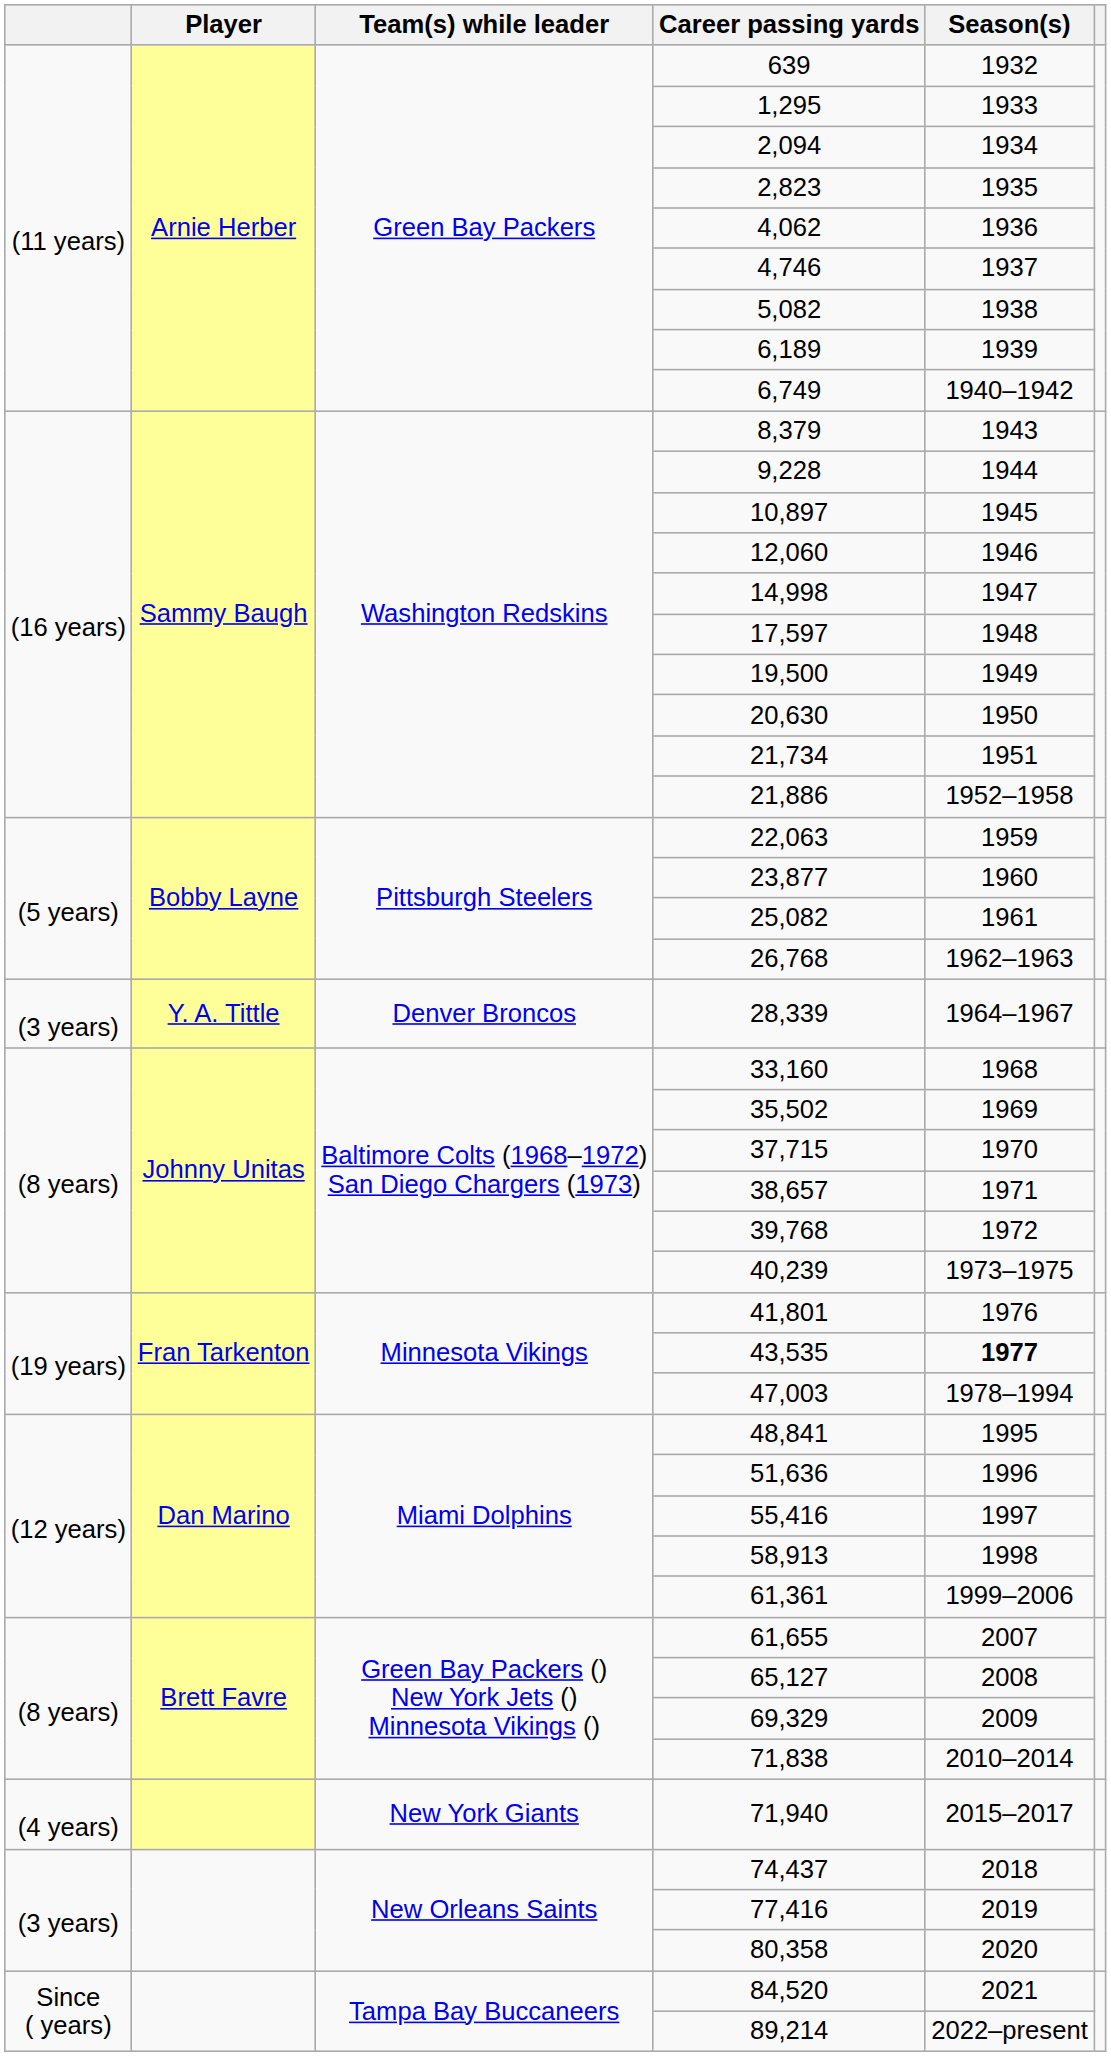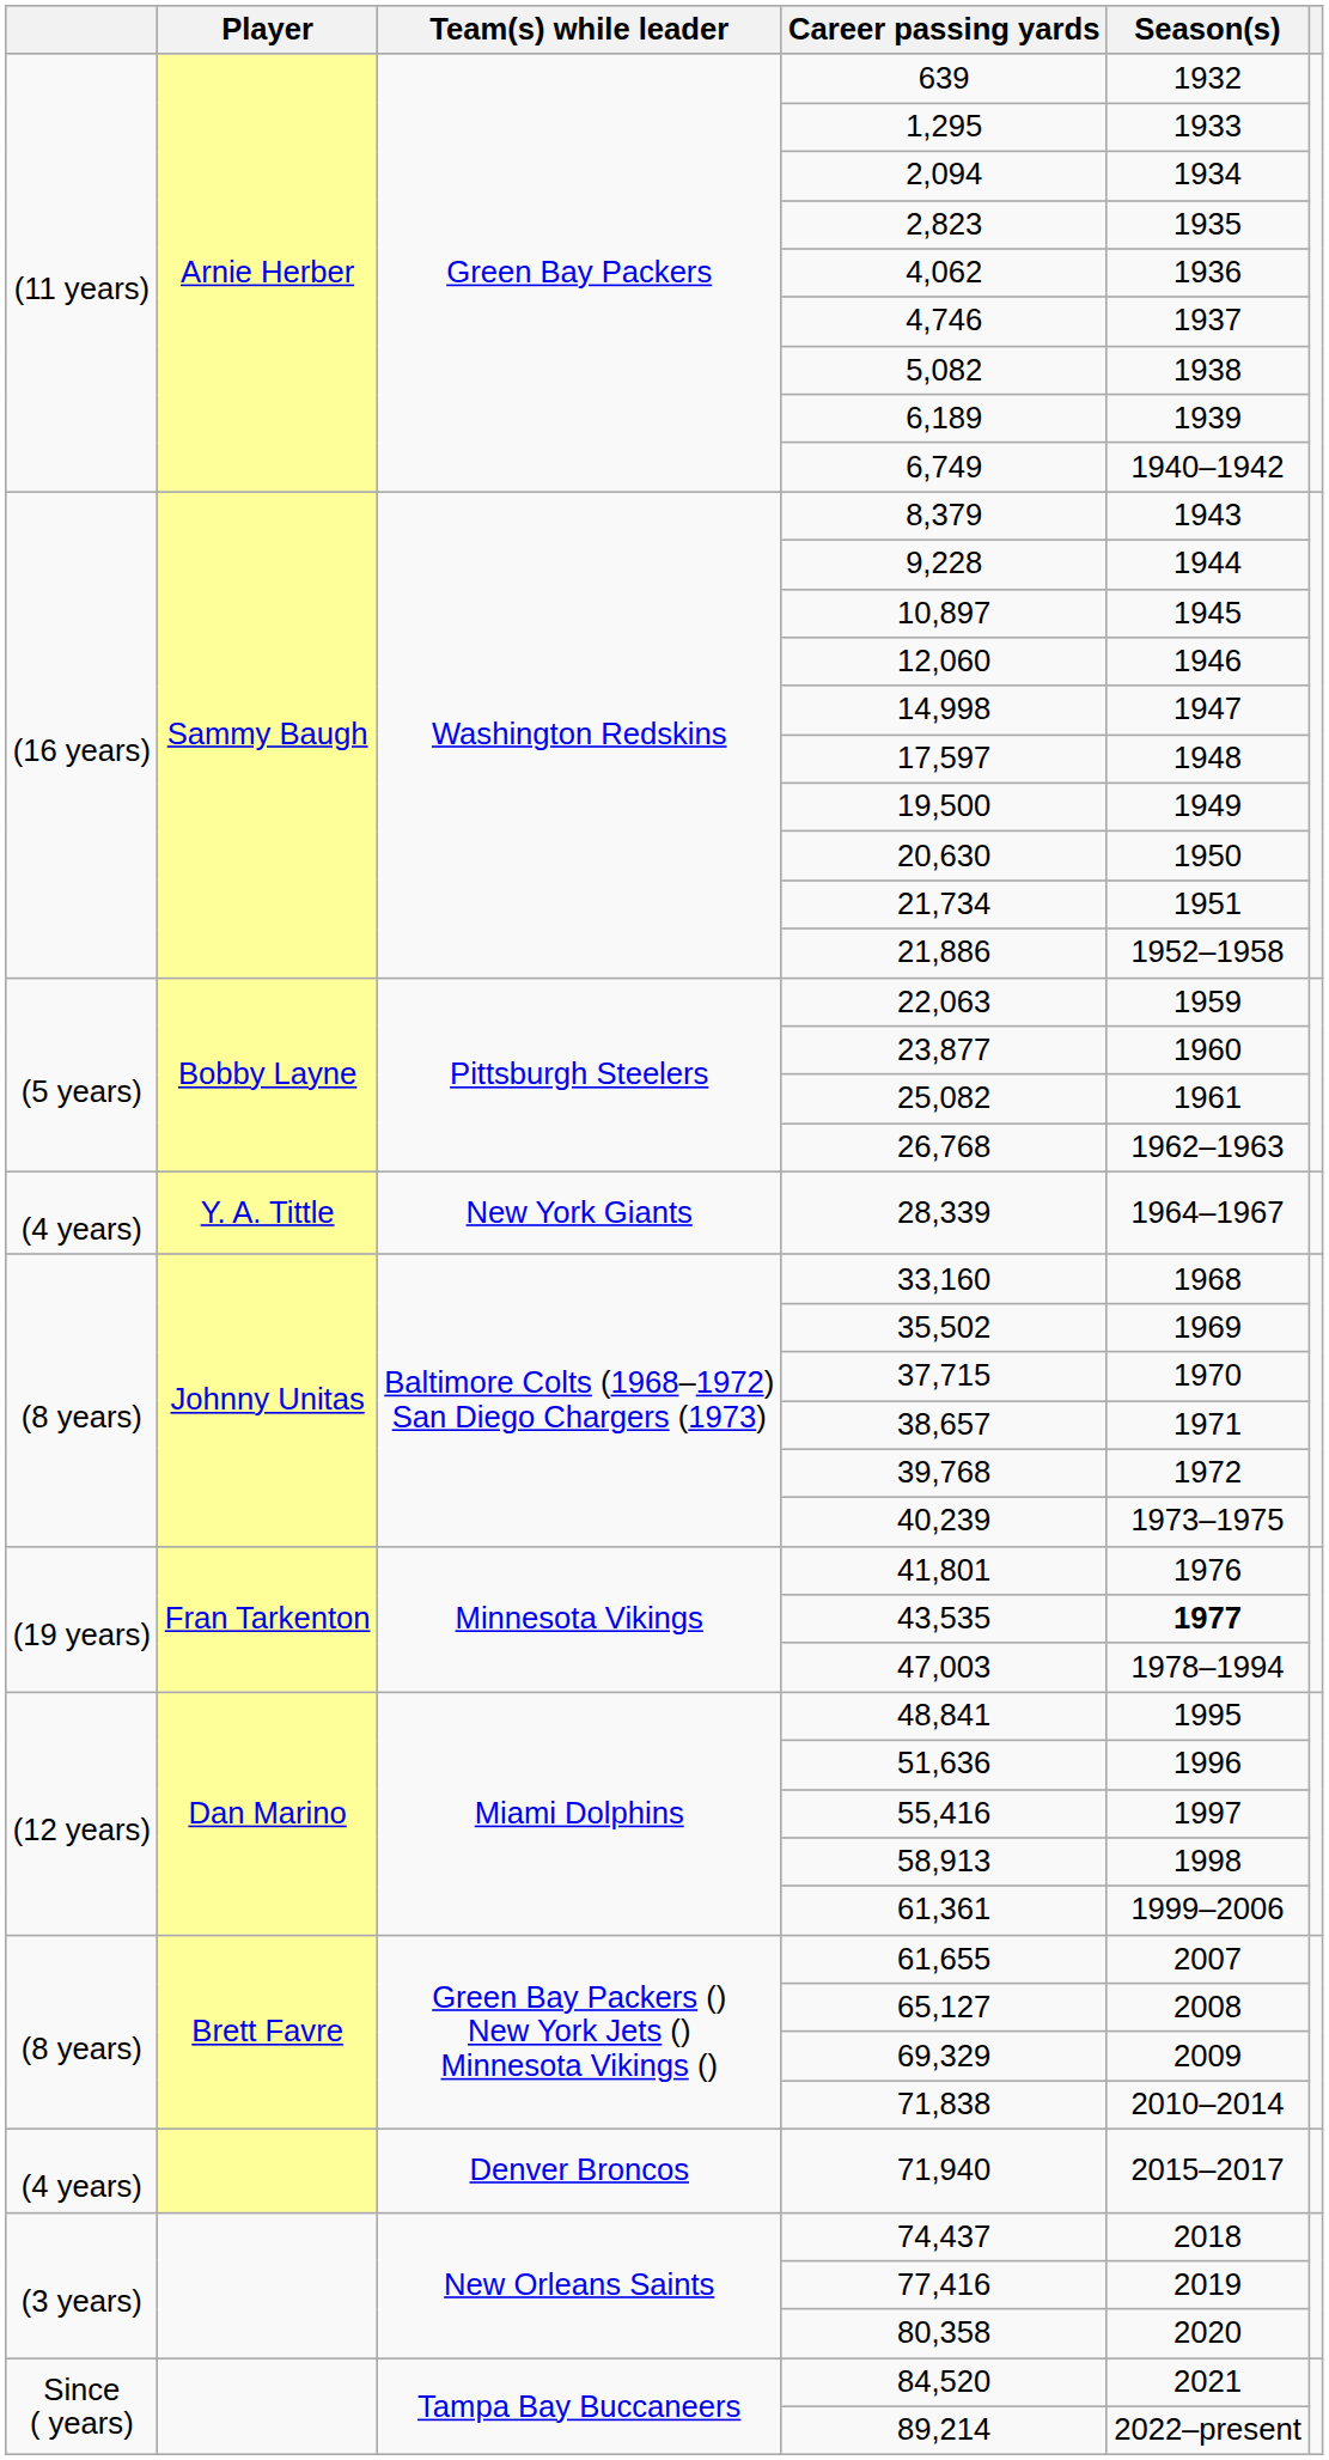 <table class="wikitable" style="text-align:center;">
 <tr>
 <th></th>
 <th>Player</th>
 <th>Team(s) while leader</th>
 <th>Career passing yards</th>
 <th>Season(s)</th>
 <th scope=col class= "unsortable"></th>
 </tr>
 <tr>
 <td rowspan=9><br>(11 years)</td>
 <td style="background:#FFFF99;" rowspan=9><a href='#'>Arnie Herber</a></td>
 <td rowspan=9><a href='#'>Green Bay Packers</a></td>
 <td>639</td>
 <td>1932</td>
 <td rowspan=9></td>
 </tr>
 <tr>
 <td>1,295</td>
 <td>1933</td>
 </tr>
 <tr>
 <td>2,094</td>
 <td>1934</td>
 </tr>
 <tr>
 <td>2,823</td>
 <td>1935</td>
 </tr>
 <tr>
 <td>4,062</td>
 <td>1936</td>
 </tr>
 <tr>
 <td>4,746</td>
 <td>1937</td>
 </tr>
 <tr>
 <td>5,082</td>
 <td>1938</td>
 </tr>
 <tr>
 <td>6,189</td>
 <td>1939</td>
 </tr>
 <tr>
 <td>6,749</td>
 <td>1940–1942</td>
 </tr>
 <tr>
 <td rowspan=10><br>(16 years)</td>
 <td style="background:#FFFF99;" rowspan=10><a href='#'>Sammy Baugh</a></td>
 <td rowspan=10><a href='#'>Washington Redskins</a></td>
 <td>8,379</td>
 <td>1943</td>
 <td rowspan=10></td>
 </tr>
 <tr>
 <td>9,228</td>
 <td>1944</td>
 </tr>
 <tr>
 <td>10,897</td>
 <td>1945</td>
 </tr>
 <tr>
 <td>12,060</td>
 <td>1946</td>
 </tr>
 <tr>
 <td>14,998</td>
 <td>1947</td>
 </tr>
 <tr>
 <td>17,597</td>
 <td>1948</td>
 </tr>
 <tr>
 <td>19,500</td>
 <td>1949</td>
 </tr>
 <tr>
 <td>20,630</td>
 <td>1950</td>
 </tr>
 <tr>
 <td>21,734</td>
 <td>1951</td>
 </tr>
 <tr>
 <td>21,886</td>
 <td>1952–1958</td>
 </tr>
 <tr>
 <td rowspan=4><br>(5 years)</td>
 <td style="background:#FFFF99;" rowspan=4><a href='#'>Bobby Layne</a></td>
 <td rowspan=4><a href='#'>Pittsburgh Steelers</a></td>
 <td>22,063</td>
 <td>1959</td>
 <td rowspan=4></td>
 </tr>
 <tr>
 <td>23,877</td>
 <td>1960</td>
 </tr>
 <tr>
 <td>25,082</td>
 <td>1961</td>
 </tr>
 <tr>
 <td>26,768</td>
 <td>1962–1963</td>
 </tr>
 <tr>
-<td><br>(3 years)</td>
+<td><br>(4 years)</td>
 <td style="background:#FFFF99;"><a href='#'>Y. A. Tittle</a></td>
-<td><a href='#'>Denver Broncos</a></td>
+<td><a href='#'>New York Giants</a></td>
 <td>28,339</td>
 <td>1964–1967</td>
 <td></td>
 </tr>
 <tr>
 <td rowspan=6><br>(8 years)</td>
 <td style="background:#FFFF99;" rowspan=6><a href='#'>Johnny Unitas</a></td>
 <td rowspan=6><a href='#'>Baltimore Colts</a> (<a href='#'>1968</a>–<a href='#'>1972</a>)<br><a href='#'>San Diego Chargers</a> (<a href='#'>1973</a>)</td>
 <td>33,160</td>
 <td>1968</td>
 <td rowspan=6></td>
 </tr>
 <tr>
 <td>35,502</td>
 <td>1969</td>
 </tr>
 <tr>
 <td>37,715</td>
 <td>1970</td>
 </tr>
 <tr>
 <td>38,657</td>
 <td>1971</td>
 </tr>
 <tr>
 <td>39,768</td>
 <td>1972</td>
 </tr>
 <tr>
 <td>40,239</td>
 <td>1973–1975</td>
 </tr>
 <tr>
 <td rowspan=3><br>(19 years)</td>
 <td style="background:#FFFF99;" rowspan=3><a href='#'>Fran Tarkenton</a></td>
 <td rowspan=3><a href='#'>Minnesota Vikings</a></td>
 <td>41,801</td>
 <td>1976</td>
 <td rowspan=3></td>
 </tr>
 <tr>
 <td>43,535</td>
 <td><strong>1977</strong></td>
 </tr>
 <tr>
 <td>47,003</td>
 <td>1978–1994</td>
 </tr>
 <tr>
 <td rowspan=5><br>(12 years)</td>
 <td style="background:#FFFF99;" rowspan=5><a href='#'>Dan Marino</a></td>
 <td rowspan=5><a href='#'>Miami Dolphins</a></td>
 <td>48,841</td>
 <td>1995</td>
 <td rowspan=5></td>
 </tr>
 <tr>
 <td>51,636</td>
 <td>1996</td>
 </tr>
 <tr>
 <td>55,416</td>
 <td>1997</td>
 </tr>
 <tr>
 <td>58,913</td>
 <td>1998</td>
 </tr>
 <tr>
 <td>61,361</td>
 <td>1999–2006</td>
 </tr>
 <tr>
 <td rowspan=4><br>(8 years)</td>
 <td style="background:#FFFF99;" rowspan=4><a href='#'>Brett Favre</a></td>
 <td rowspan=4><a href='#'>Green Bay Packers</a> ()<br><a href='#'>New York Jets</a> ()<br><a href='#'>Minnesota Vikings</a> ()</td>
 <td>61,655</td>
 <td>2007</td>
 <td rowspan=4></td>
 </tr>
 <tr>
 <td>65,127</td>
 <td>2008</td>
 </tr>
 <tr>
 <td>69,329</td>
 <td>2009</td>
 </tr>
 <tr>
 <td>71,838</td>
 <td>2010–2014</td>
 </tr>
 <tr>
 <td><br>(4 years)</td>
 <td style="background:#FFFF99;"></td>
-<td><a href='#'>New York Giants</a></td>
+<td><a href='#'>Denver Broncos</a></td>
 <td>71,940</td>
 <td>2015–2017</td>
 <td></td>
 </tr>
 <tr>
 <td rowspan=3><br>(3 years)</td>
 <td rowspan=3></td>
 <td rowspan=3><a href='#'>New Orleans Saints</a></td>
 <td>74,437</td>
 <td>2018</td>
 <td rowspan=3></td>
 </tr>
 <tr>
 <td>77,416</td>
 <td>2019</td>
 </tr>
 <tr>
 <td>80,358</td>
 <td>2020</td>
 </tr>
 <tr>
 <td rowspan=3>Since <br>( years)</td>
 <td rowspan=3></td>
 <td rowspan=3><a href='#'>Tampa Bay Buccaneers</a></td>
 <td>84,520</td>
 <td>2021</td>
 <td rowspan=2></td>
 </tr>
 <tr>
 <td>89,214</td>
 <td>2022–present</td>
 </tr>
 </table>
